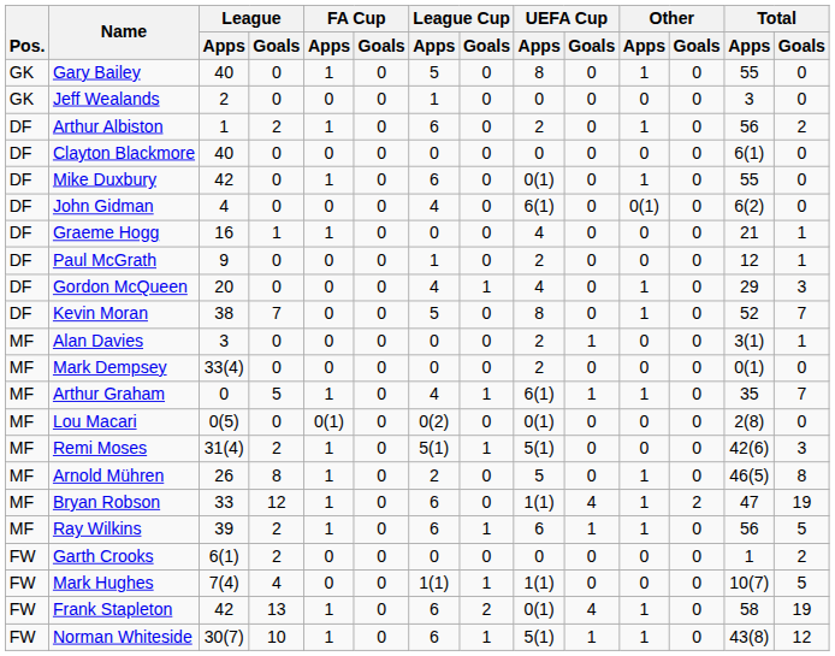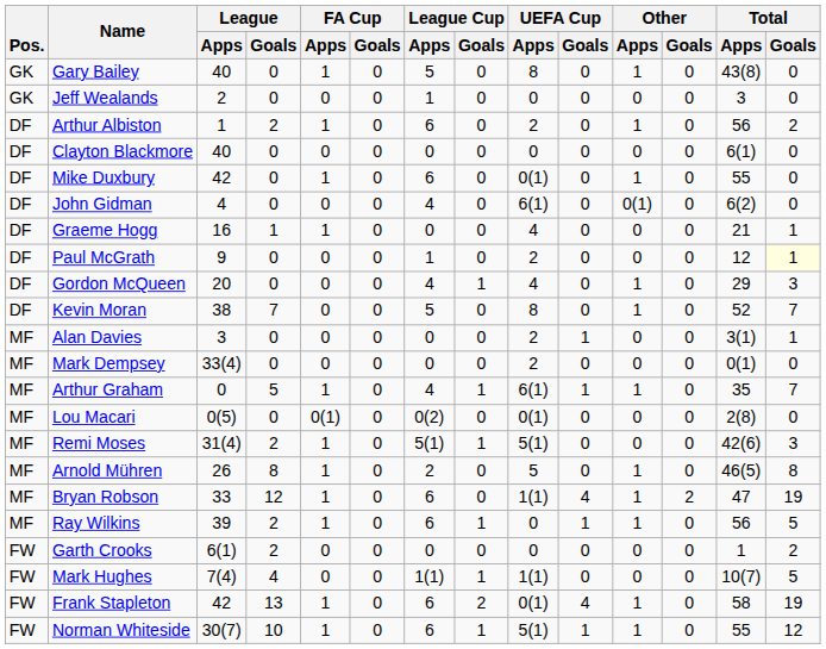 <table class="wikitable" style="text-align:center">
 <tr>
 <th rowspan="2" valign="bottom">Pos.</th>
 <th rowspan="2">Name</th>
 <th colspan="2" width="85">League</th>
 <th colspan="2" width="85">FA Cup</th>
 <th colspan="2" width="85">League Cup</th>
 <th colspan="2" width="85">UEFA Cup</th>
 <th colspan="2" width="85">Other</th>
 <th colspan="2" width="85">Total</th>
 </tr>
 <tr>
 <th>Apps</th>
 <th>Goals</th>
 <th>Apps</th>
 <th>Goals</th>
 <th>Apps</th>
 <th>Goals</th>
 <th>Apps</th>
 <th>Goals</th>
 <th>Apps</th>
 <th>Goals</th>
 <th>Apps</th>
 <th>Goals</th>
 </tr>
 <tr>
 <td align="left">GK</td>
 <td align="left"> <a href='#'>Gary Bailey</a></td>
 <td>40</td>
 <td>0</td>
 <td>1</td>
 <td>0</td>
 <td>5</td>
 <td>0</td>
 <td>8</td>
 <td>0</td>
 <td>1</td>
 <td>0</td>
-<td>55</td>
+<td>43(8)</td>
 <td>0</td>
 </tr>
 <tr>
 <td align="left">GK</td>
 <td align="left"> <a href='#'>Jeff Wealands</a></td>
 <td>2</td>
 <td>0</td>
 <td>0</td>
 <td>0</td>
 <td>1</td>
 <td>0</td>
 <td>0</td>
 <td>0</td>
 <td>0</td>
 <td>0</td>
 <td>3</td>
 <td>0</td>
 </tr>
 <tr>
 <td align="left">DF</td>
 <td align="left"> <a href='#'>Arthur Albiston</a></td>
 <td>1</td>
 <td>2</td>
 <td>1</td>
 <td>0</td>
 <td>6</td>
 <td>0</td>
 <td>2</td>
 <td>0</td>
 <td>1</td>
 <td>0</td>
 <td>56</td>
 <td>2</td>
 </tr>
 <tr>
 <td align="left">DF</td>
 <td align="left"> <a href='#'>Clayton Blackmore</a></td>
 <td>40</td>
 <td>0</td>
 <td>0</td>
 <td>0</td>
 <td>0</td>
 <td>0</td>
 <td>0</td>
 <td>0</td>
 <td>0</td>
 <td>0</td>
 <td>6(1)</td>
 <td>0</td>
 </tr>
 <tr>
 <td align="left">DF</td>
 <td align="left"> <a href='#'>Mike Duxbury</a></td>
 <td>42</td>
 <td>0</td>
 <td>1</td>
 <td>0</td>
 <td>6</td>
 <td>0</td>
 <td>0(1)</td>
 <td>0</td>
 <td>1</td>
 <td>0</td>
 <td>55</td>
 <td>0</td>
 </tr>
 <tr>
 <td align="left">DF</td>
 <td align="left"> <a href='#'>John Gidman</a></td>
 <td>4</td>
 <td>0</td>
 <td>0</td>
 <td>0</td>
 <td>4</td>
 <td>0</td>
 <td>6(1)</td>
 <td>0</td>
 <td>0(1)</td>
 <td>0</td>
 <td>6(2)</td>
 <td>0</td>
 </tr>
 <tr>
 <td align="left">DF</td>
 <td align="left"> <a href='#'>Graeme Hogg</a></td>
 <td>16</td>
 <td>1</td>
 <td>1</td>
 <td>0</td>
 <td>0</td>
 <td>0</td>
 <td>4</td>
 <td>0</td>
 <td>0</td>
 <td>0</td>
 <td>21</td>
 <td>1</td>
 </tr>
 <tr>
 <td align="left">DF</td>
 <td align="left"> <a href='#'>Paul McGrath</a></td>
 <td>9</td>
 <td>0</td>
 <td>0</td>
 <td>0</td>
 <td>1</td>
 <td>0</td>
 <td>2</td>
 <td>0</td>
 <td>0</td>
 <td>0</td>
 <td>12</td>
-<td>1</td>
+<td style="background: lightyellow;">1</td>
 </tr>
 <tr>
 <td align="left">DF</td>
 <td align="left"> <a href='#'>Gordon McQueen</a></td>
 <td>20</td>
 <td>0</td>
 <td>0</td>
 <td>0</td>
 <td>4</td>
 <td>1</td>
 <td>4</td>
 <td>0</td>
 <td>1</td>
 <td>0</td>
 <td>29</td>
 <td>3</td>
 </tr>
 <tr>
 <td align="left">DF</td>
 <td align="left"> <a href='#'>Kevin Moran</a></td>
 <td>38</td>
 <td>7</td>
 <td>0</td>
 <td>0</td>
 <td>5</td>
 <td>0</td>
 <td>8</td>
 <td>0</td>
 <td>1</td>
 <td>0</td>
 <td>52</td>
 <td>7</td>
 </tr>
 <tr>
 <td align="left">MF</td>
 <td align="left"> <a href='#'>Alan Davies</a></td>
 <td>3</td>
 <td>0</td>
 <td>0</td>
 <td>0</td>
 <td>0</td>
 <td>0</td>
 <td>2</td>
 <td>1</td>
 <td>0</td>
 <td>0</td>
 <td>3(1)</td>
 <td>1</td>
 </tr>
 <tr>
 <td align="left">MF</td>
 <td align="left"> <a href='#'>Mark Dempsey</a></td>
 <td>33(4)</td>
 <td>0</td>
 <td>0</td>
 <td>0</td>
 <td>0</td>
 <td>0</td>
 <td>2</td>
 <td>0</td>
 <td>0</td>
 <td>0</td>
 <td>0(1)</td>
 <td>0</td>
 </tr>
 <tr>
 <td align="left">MF</td>
 <td align="left"> <a href='#'>Arthur Graham</a></td>
 <td>0</td>
 <td>5</td>
 <td>1</td>
 <td>0</td>
 <td>4</td>
 <td>1</td>
 <td>6(1)</td>
 <td>1</td>
 <td>1</td>
 <td>0</td>
 <td>35</td>
 <td>7</td>
 </tr>
 <tr>
 <td align="left">MF</td>
 <td align="left"> <a href='#'>Lou Macari</a></td>
 <td>0(5)</td>
 <td>0</td>
 <td>0(1)</td>
 <td>0</td>
 <td>0(2)</td>
 <td>0</td>
 <td>0(1)</td>
 <td>0</td>
 <td>0</td>
 <td>0</td>
 <td>2(8)</td>
 <td>0</td>
 </tr>
 <tr>
 <td align="left">MF</td>
 <td align="left"> <a href='#'>Remi Moses</a></td>
 <td>31(4)</td>
 <td>2</td>
 <td>1</td>
 <td>0</td>
 <td>5(1)</td>
 <td>1</td>
 <td>5(1)</td>
 <td>0</td>
 <td>0</td>
 <td>0</td>
 <td>42(6)</td>
 <td>3</td>
 </tr>
 <tr>
 <td align="left">MF</td>
 <td align="left"> <a href='#'>Arnold Mühren</a></td>
 <td>26</td>
 <td>8</td>
 <td>1</td>
 <td>0</td>
 <td>2</td>
 <td>0</td>
 <td>5</td>
 <td>0</td>
 <td>1</td>
 <td>0</td>
 <td>46(5)</td>
 <td>8</td>
 </tr>
 <tr>
 <td align="left">MF</td>
 <td align="left"> <a href='#'>Bryan Robson</a></td>
 <td>33</td>
 <td>12</td>
 <td>1</td>
 <td>0</td>
 <td>6</td>
 <td>0</td>
 <td>1(1)</td>
 <td>4</td>
 <td>1</td>
 <td>2</td>
 <td>47</td>
 <td>19</td>
 </tr>
 <tr>
 <td align="left">MF</td>
 <td align="left"> <a href='#'>Ray Wilkins</a></td>
 <td>39</td>
 <td>2</td>
 <td>1</td>
 <td>0</td>
 <td>6</td>
 <td>1</td>
-<td>6</td>
+<td>0</td>
 <td>1</td>
 <td>1</td>
 <td>0</td>
 <td>56</td>
 <td>5</td>
 </tr>
 <tr>
 <td align="left">FW</td>
 <td align="left"> <a href='#'>Garth Crooks</a></td>
 <td>6(1)</td>
 <td>2</td>
 <td>0</td>
 <td>0</td>
 <td>0</td>
 <td>0</td>
 <td>0</td>
 <td>0</td>
 <td>0</td>
 <td>0</td>
 <td>1</td>
 <td>2</td>
 </tr>
 <tr>
 <td align="left">FW</td>
 <td align="left"> <a href='#'>Mark Hughes</a></td>
 <td>7(4)</td>
 <td>4</td>
 <td>0</td>
 <td>0</td>
 <td>1(1)</td>
 <td>1</td>
 <td>1(1)</td>
 <td>0</td>
 <td>0</td>
 <td>0</td>
 <td>10(7)</td>
 <td>5</td>
 </tr>
 <tr>
 <td align="left">FW</td>
 <td align="left"> <a href='#'>Frank Stapleton</a></td>
 <td>42</td>
 <td>13</td>
 <td>1</td>
 <td>0</td>
 <td>6</td>
 <td>2</td>
 <td>0(1)</td>
 <td>4</td>
 <td>1</td>
 <td>0</td>
 <td>58</td>
 <td>19</td>
 </tr>
 <tr>
 <td align="left">FW</td>
 <td align="left"> <a href='#'>Norman Whiteside</a></td>
 <td>30(7)</td>
 <td>10</td>
 <td>1</td>
 <td>0</td>
 <td>6</td>
 <td>1</td>
 <td>5(1)</td>
 <td>1</td>
 <td>1</td>
 <td>0</td>
-<td>43(8)</td>
+<td>55</td>
 <td>12</td>
 </tr>
 </table>
